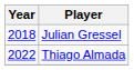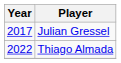 <table class="wikitable">
 <tr>
 <th>Year</th>
 <th>Player</th>
 </tr>
 <tr>
-<td><a href='#'>2018</a></td>
+<td><a href='#'>2017</a></td>
 <td> <a href='#'>Julian Gressel</a></td>
 </tr>
 <tr>
 <td><a href='#'>2022</a></td>
 <td> <a href='#'>Thiago Almada</a></td>
 </tr>
 <tr>
 </tr>
 </table>
